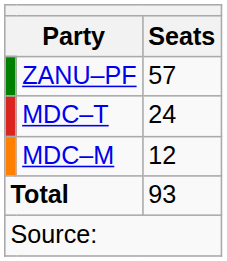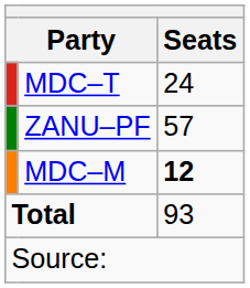 <table class="wikitable">
 <tr>
 <th colspan="3"></th>
 </tr>
 <tr>
 <th colspan="2">Party</th>
 <th>Seats</th>
 </tr>
 <tr>
+<td style="background:#DC241f;"></td>
+<td><a href='#'>MDC–T</a></td>
+<td>24</td>
+</tr>
+<tr>
 <td style="background:#008000;"></td>
 <td><a href='#'>ZANU–PF</a></td>
 <td>57</td>
 </tr>
 <tr>
-<td style="background:#DC241f;"></td>
-<td><a href='#'>MDC–T</a></td>
-<td>24</td>
-</tr>
-<tr>
 <td style="background:#FF7F00;"></td>
 <td><a href='#'>MDC–M</a></td>
-<td>12</td>
+<td><strong>12</strong></td>
 </tr>
 <tr>
 <td colspan="2"><strong>Total</strong></td>
 <td>93</td>
 </tr>
 <tr>
 <td colspan="3">Source:</td>
 </tr>
 </table>
